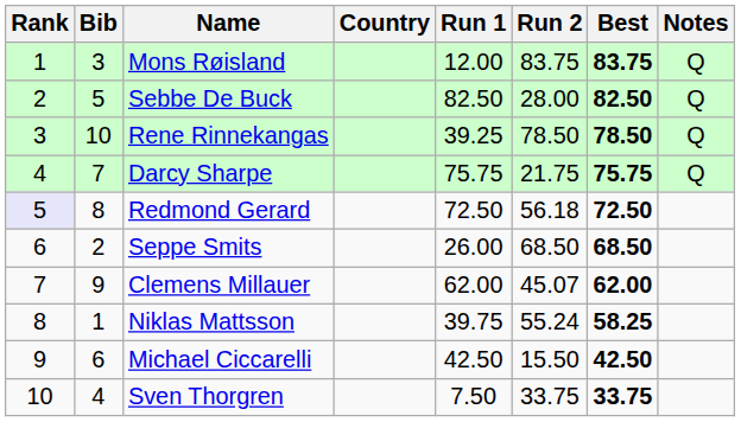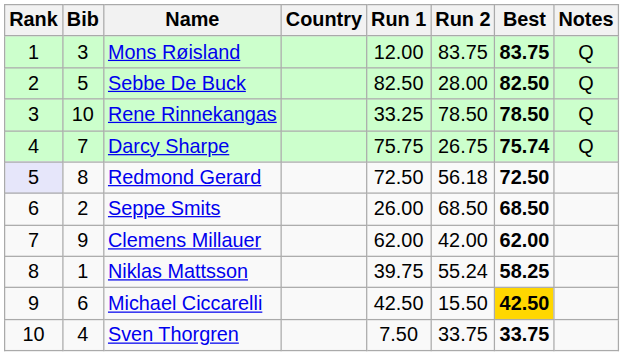 <table class="wikitable sortable" style="text-align:center">
 <tr>
 <th>Rank</th>
 <th>Bib</th>
 <th>Name</th>
 <th>Country</th>
 <th>Run 1</th>
 <th>Run 2</th>
 <th>Best</th>
 <th>Notes</th>
 </tr>
 <tr bgcolor=ccffcc>
 <td>1</td>
 <td>3</td>
 <td align=left><a href='#'>Mons Røisland</a></td>
 <td align=left></td>
 <td>12.00</td>
 <td>83.75</td>
 <td><strong>83.75</strong></td>
 <td>Q</td>
 </tr>
 <tr bgcolor=ccffcc>
 <td>2</td>
 <td>5</td>
 <td align=left><a href='#'>Sebbe De Buck</a></td>
 <td align=left></td>
 <td>82.50</td>
 <td>28.00</td>
 <td><strong>82.50</strong></td>
 <td>Q</td>
 </tr>
 <tr bgcolor=ccffcc>
 <td>3</td>
 <td>10</td>
 <td align=left><a href='#'>Rene Rinnekangas</a></td>
 <td align=left></td>
-<td>39.25</td>
+<td>33.25</td>
 <td>78.50</td>
 <td><strong>78.50</strong></td>
 <td>Q</td>
 </tr>
 <tr bgcolor=ccffcc>
 <td>4</td>
 <td>7</td>
 <td align=left><a href='#'>Darcy Sharpe</a></td>
 <td align=left></td>
 <td>75.75</td>
-<td>21.75</td>
-<td><strong>75.75</strong></td>
+<td>26.75</td>
+<td><strong>75.74</strong></td>
 <td>Q</td>
 </tr>
 <tr>
 <td style="background: lavender;">5</td>
 <td>8</td>
 <td align=left><a href='#'>Redmond Gerard</a></td>
 <td align=left></td>
 <td>72.50</td>
 <td>56.18</td>
 <td><strong>72.50</strong></td>
 <td></td>
 </tr>
 <tr>
 <td>6</td>
 <td>2</td>
 <td align=left><a href='#'>Seppe Smits</a></td>
 <td align=left></td>
 <td>26.00</td>
 <td>68.50</td>
 <td><strong>68.50</strong></td>
 <td></td>
 </tr>
 <tr>
 <td>7</td>
 <td>9</td>
 <td align=left><a href='#'>Clemens Millauer</a></td>
 <td align=left></td>
 <td>62.00</td>
-<td>45.07</td>
+<td>42.00</td>
 <td><strong>62.00</strong></td>
 <td></td>
 </tr>
 <tr>
 <td>8</td>
 <td>1</td>
 <td align=left><a href='#'>Niklas Mattsson</a></td>
 <td align=left></td>
 <td>39.75</td>
 <td>55.24</td>
 <td><strong>58.25</strong></td>
 <td></td>
 </tr>
 <tr>
 <td>9</td>
 <td>6</td>
 <td align=left><a href='#'>Michael Ciccarelli</a></td>
 <td align=left></td>
 <td>42.50</td>
 <td>15.50</td>
-<td><strong>42.50</strong></td>
+<td style="background: gold;"><strong>42.50</strong></td>
 <td></td>
 </tr>
 <tr>
 <td>10</td>
 <td>4</td>
 <td align=left><a href='#'>Sven Thorgren</a></td>
 <td align=left></td>
 <td>7.50</td>
 <td>33.75</td>
 <td><strong>33.75</strong></td>
 <td></td>
 </tr>
 </table>
